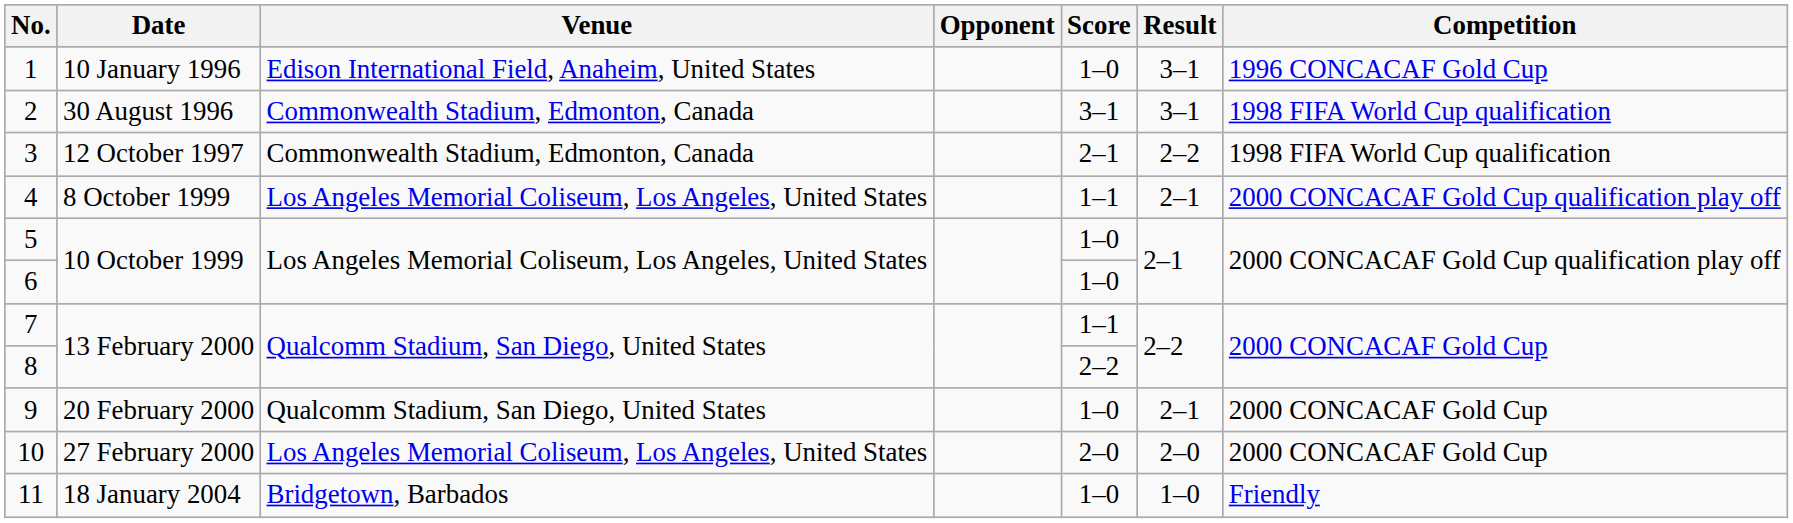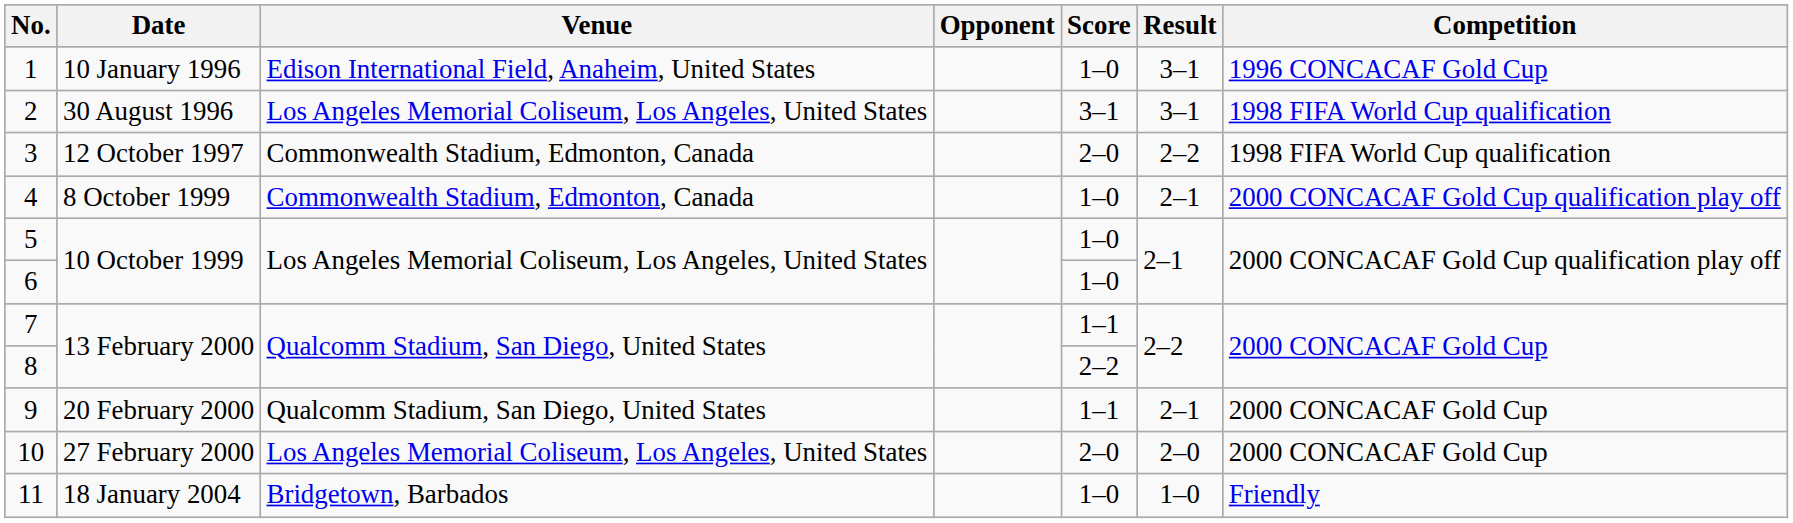 <table class="wikitable sortable">
 <tr>
 <th scope="col">No.</th>
 <th scope="col">Date</th>
 <th scope="col">Venue</th>
 <th scope="col">Opponent</th>
 <th scope="col">Score</th>
 <th scope="col">Result</th>
 <th scope="col">Competition</th>
 </tr>
 <tr>
 <td style="text-align:center">1</td>
 <td>10 January 1996</td>
 <td><a href='#'>Edison International Field</a>, <a href='#'>Anaheim</a>, United States</td>
 <td></td>
 <td style="text-align:center">1–0</td>
 <td style="text-align:center">3–1</td>
 <td><a href='#'>1996 CONCACAF Gold Cup</a></td>
 </tr>
 <tr>
 <td style="text-align:center">2</td>
 <td>30 August 1996</td>
-<td><a href='#'>Commonwealth Stadium</a>, <a href='#'>Edmonton</a>, Canada</td>
+<td><a href='#'>Los Angeles Memorial Coliseum</a>, <a href='#'>Los Angeles</a>, United States</td>
 <td></td>
 <td style="text-align:center">3–1</td>
 <td style="text-align:center">3–1</td>
 <td><a href='#'>1998 FIFA World Cup qualification</a></td>
 </tr>
 <tr>
 <td style="text-align:center">3</td>
 <td>12 October 1997</td>
 <td>Commonwealth Stadium, Edmonton, Canada</td>
 <td></td>
-<td style="text-align:center">2–1</td>
+<td style="text-align:center">2–0</td>
 <td style="text-align:center">2–2</td>
 <td>1998 FIFA World Cup qualification</td>
 </tr>
 <tr>
 <td style="text-align:center">4</td>
 <td>8 October 1999</td>
-<td><a href='#'>Los Angeles Memorial Coliseum</a>, <a href='#'>Los Angeles</a>, United States</td>
+<td><a href='#'>Commonwealth Stadium</a>, <a href='#'>Edmonton</a>, Canada</td>
 <td></td>
-<td style="text-align:center">1–1</td>
+<td style="text-align:center">1–0</td>
 <td style="text-align:center">2–1</td>
 <td><a href='#'>2000 CONCACAF Gold Cup qualification play off</a></td>
 </tr>
 <tr>
 <td style="text-align:center">5</td>
 <td rowspan="2">10 October 1999</td>
 <td rowspan="2">Los Angeles Memorial Coliseum, Los Angeles, United States</td>
 <td rowspan="2"></td>
 <td style="text-align:center">1–0</td>
 <td rowspan="2">2–1</td>
 <td rowspan="2">2000 CONCACAF Gold Cup qualification play off</td>
 </tr>
 <tr>
 <td style="text-align:center">6</td>
 <td style="text-align:center">1–0</td>
 </tr>
 <tr>
 <td style="text-align:center">7</td>
 <td rowspan="2">13 February 2000</td>
 <td rowspan="2"><a href='#'>Qualcomm Stadium</a>, <a href='#'>San Diego</a>, United States</td>
 <td rowspan="2"></td>
 <td style="text-align:center">1–1</td>
 <td rowspan="2">2–2</td>
 <td rowspan="2"><a href='#'>2000 CONCACAF Gold Cup</a></td>
 </tr>
 <tr>
 <td style="text-align:center">8</td>
 <td style="text-align:center">2–2</td>
 </tr>
 <tr>
 <td style="text-align:center">9</td>
 <td>20 February 2000</td>
 <td>Qualcomm Stadium, San Diego, United States</td>
 <td></td>
-<td style="text-align:center">1–0</td>
+<td style="text-align:center">1–1</td>
 <td style="text-align:center">2–1</td>
 <td>2000 CONCACAF Gold Cup</td>
 </tr>
 <tr>
 <td style="text-align:center">10</td>
 <td>27 February 2000</td>
 <td><a href='#'>Los Angeles Memorial Coliseum</a>, <a href='#'>Los Angeles</a>, United States</td>
 <td></td>
 <td style="text-align:center">2–0</td>
 <td style="text-align:center">2–0</td>
 <td>2000 CONCACAF Gold Cup</td>
 </tr>
 <tr>
 <td style="text-align:center">11</td>
 <td>18 January 2004</td>
 <td><a href='#'>Bridgetown</a>, Barbados</td>
 <td></td>
 <td style="text-align:center">1–0</td>
 <td style="text-align:center">1–0</td>
 <td><a href='#'>Friendly</a></td>
 </tr>
 </table>
